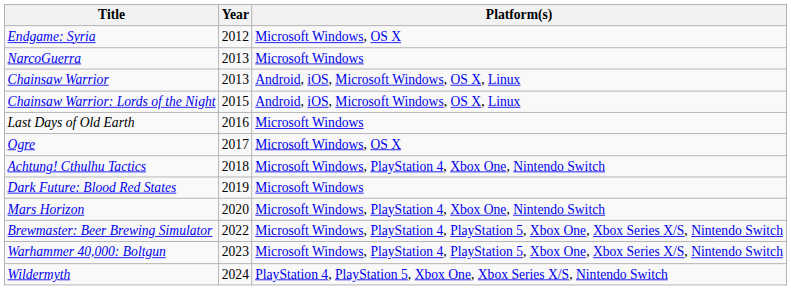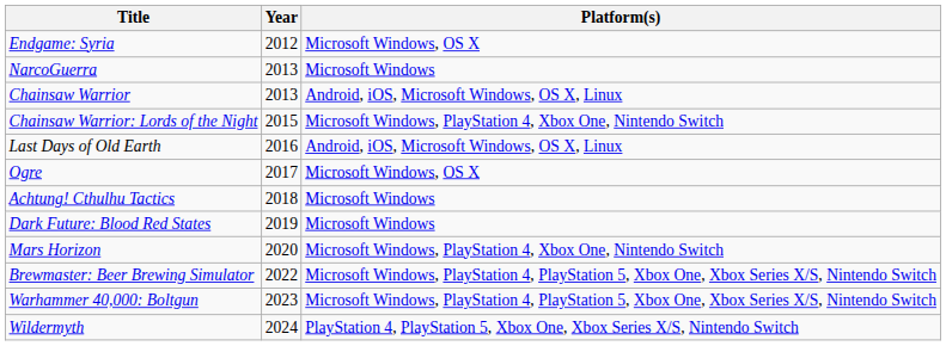 <table class="wikitable sortable">
 <tr>
 <th>Title</th>
 <th>Year</th>
 <th>Platform(s)</th>
 </tr>
 <tr>
 <td><em><a href='#'>Endgame: Syria</a></em></td>
 <td>2012</td>
 <td><a href='#'>Microsoft Windows</a>, <a href='#'>OS X</a></td>
 </tr>
 <tr>
 <td><em><a href='#'>NarcoGuerra</a></em></td>
 <td>2013</td>
 <td><a href='#'>Microsoft Windows</a></td>
 </tr>
 <tr>
 <td><em><a href='#'>Chainsaw Warrior</a></em></td>
 <td>2013</td>
 <td><a href='#'>Android</a>, <a href='#'>iOS</a>, <a href='#'>Microsoft Windows</a>, <a href='#'>OS X</a>, <a href='#'>Linux</a></td>
 </tr>
 <tr>
 <td><em><a href='#'>Chainsaw Warrior: Lords of the Night</a></em></td>
 <td>2015</td>
-<td><a href='#'>Android</a>, <a href='#'>iOS</a>, <a href='#'>Microsoft Windows</a>, <a href='#'>OS X</a>, <a href='#'>Linux</a></td>
+<td><a href='#'>Microsoft Windows</a>, <a href='#'>PlayStation 4</a>, <a href='#'>Xbox One</a>, <a href='#'>Nintendo Switch</a></td>
 </tr>
 <tr>
 <td><em>Last Days of Old Earth</em></td>
 <td>2016</td>
-<td><a href='#'>Microsoft Windows</a></td>
+<td><a href='#'>Android</a>, <a href='#'>iOS</a>, <a href='#'>Microsoft Windows</a>, <a href='#'>OS X</a>, <a href='#'>Linux</a></td>
 </tr>
 <tr>
 <td><a href='#'><em>Ogre</em></a></td>
 <td>2017</td>
 <td><a href='#'>Microsoft Windows</a>, <a href='#'>OS X</a></td>
 </tr>
 <tr>
 <td><em><a href='#'>Achtung! Cthulhu Tactics</a></em></td>
 <td>2018</td>
-<td><a href='#'>Microsoft Windows</a>, <a href='#'>PlayStation 4</a>, <a href='#'>Xbox One</a>, <a href='#'>Nintendo Switch</a></td>
+<td><a href='#'>Microsoft Windows</a></td>
 </tr>
 <tr>
 <td><em><a href='#'>Dark Future: Blood Red States</a></em></td>
 <td>2019</td>
 <td><a href='#'>Microsoft Windows</a></td>
 </tr>
 <tr>
 <td><em><a href='#'>Mars Horizon</a></em></td>
 <td>2020</td>
 <td><a href='#'>Microsoft Windows</a>, <a href='#'>PlayStation 4</a>, <a href='#'>Xbox One</a>, <a href='#'>Nintendo Switch</a></td>
 </tr>
 <tr>
 <td><em><a href='#'>Brewmaster: Beer Brewing Simulator</a></em></td>
 <td>2022</td>
 <td><a href='#'>Microsoft Windows</a>, <a href='#'>PlayStation 4</a>, <a href='#'>PlayStation 5</a>, <a href='#'>Xbox One</a>, <a href='#'>Xbox Series X/S</a>, <a href='#'>Nintendo Switch</a></td>
 </tr>
 <tr>
 <td><em><a href='#'>Warhammer 40,000: Boltgun</a></em></td>
 <td>2023</td>
 <td><a href='#'>Microsoft Windows</a>, <a href='#'>PlayStation 4</a>, <a href='#'>PlayStation 5</a>, <a href='#'>Xbox One</a>, <a href='#'>Xbox Series X/S</a>, <a href='#'>Nintendo Switch</a></td>
 </tr>
 <tr>
 <td><em><a href='#'>Wildermyth</a></em></td>
 <td>2024</td>
 <td><a href='#'>PlayStation 4</a>, <a href='#'>PlayStation 5</a>, <a href='#'>Xbox One</a>, <a href='#'>Xbox Series X/S</a>, <a href='#'>Nintendo Switch</a></td>
 </tr>
 </table>
